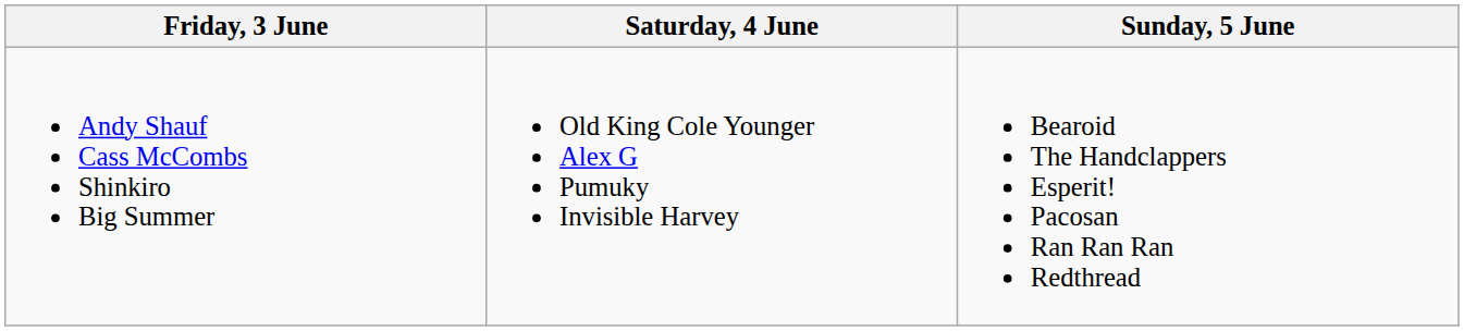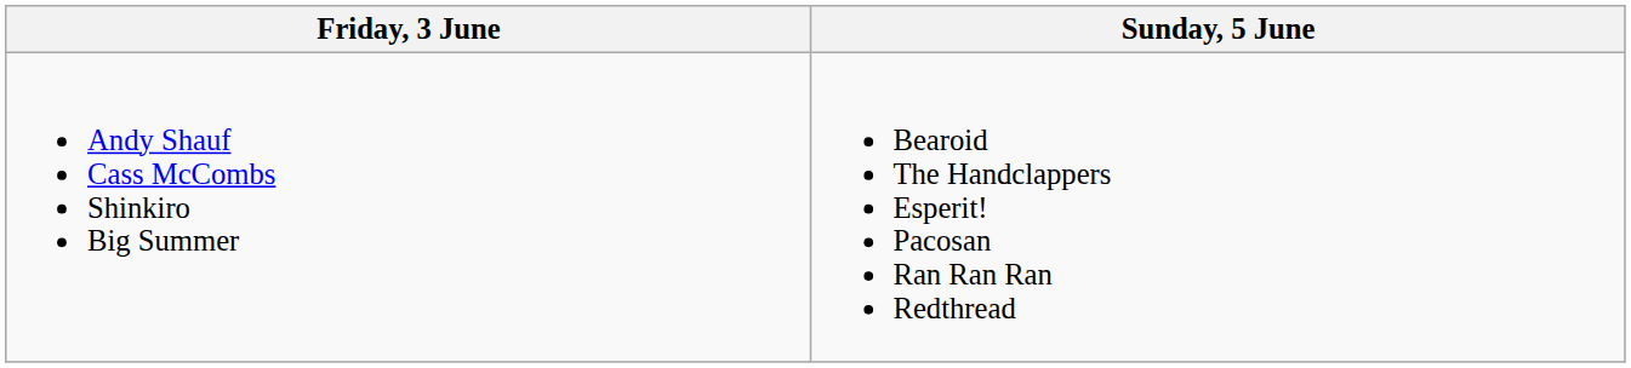 <table class="wikitable">
 <tr>
 <th width="500">Friday, 3 June</th>
-<th width="500">Saturday, 4 June</th>
 <th width="500">Sunday, 5 June</th>
 </tr>
 <tr valign="top">
 <td><br><ul><li><a href='#'>Andy Shauf</a></li><li><a href='#'>Cass McCombs</a></li><li>Shinkiro</li><li>Big Summer</li></ul></td>
-<td><br><ul><li>Old King Cole Younger</li><li><a href='#'>Alex G</a></li><li>Pumuky</li><li>Invisible Harvey</li></ul></td>
 <td><br><ul><li>Bearoid</li><li>The Handclappers</li><li>Esperit!</li><li>Pacosan</li><li>Ran Ran Ran</li><li>Redthread</li></ul></td>
 </tr>
 </table>
